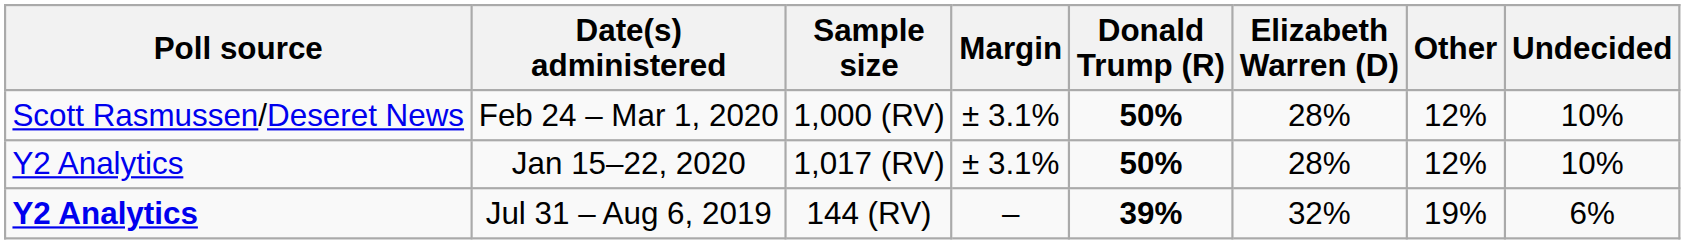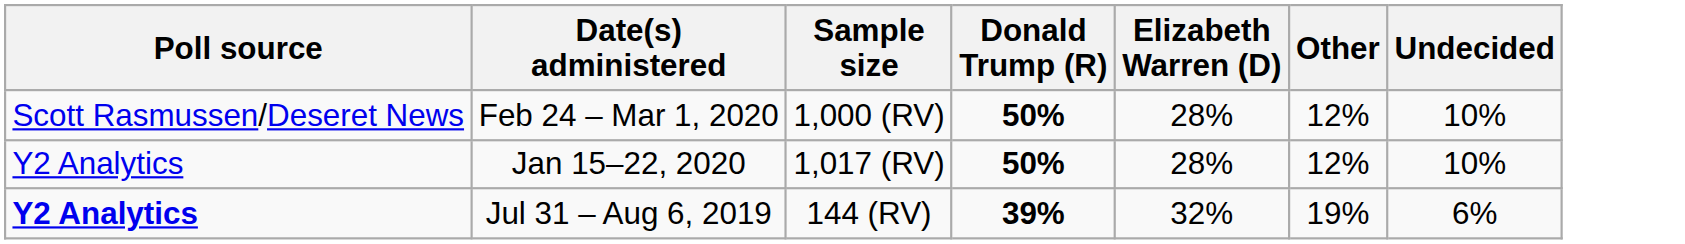 <table class="wikitable" style="font-size:90%;text-align:center;">
 <tr>
 <th>Poll source</th>
 <th>Date(s)<br>administered</th>
 <th>Sample<br>size</th>
-<th>Margin<br></th>
 <th>Donald<br>Trump (R)</th>
 <th>Elizabeth<br>Warren (D)</th>
 <th>Other</th>
 <th>Undecided</th>
 </tr>
 <tr>
 <td style="text-align:left;"><a href='#'>Scott Rasmussen</a>/<a href='#'>Deseret News</a></td>
 <td>Feb 24 – Mar 1, 2020</td>
 <td>1,000 (RV)</td>
-<td>± 3.1%</td>
 <td><strong>50%</strong></td>
 <td>28%</td>
 <td>12%</td>
 <td>10%</td>
 </tr>
 <tr>
 <td style="text-align:left;"><a href='#'>Y2 Analytics</a></td>
 <td>Jan 15–22, 2020</td>
 <td>1,017 (RV)</td>
-<td>± 3.1%</td>
 <td><strong>50%</strong></td>
 <td>28%</td>
 <td>12%</td>
 <td>10%</td>
 </tr>
 <tr>
 <td style="text-align:left;"><strong><a href='#'>Y2 Analytics</a></strong></td>
 <td>Jul 31 – Aug 6, 2019</td>
 <td>144 (RV)</td>
-<td>–</td>
 <td><strong>39%</strong></td>
 <td>32%</td>
 <td>19%</td>
 <td>6%</td>
 </tr>
 </table>
